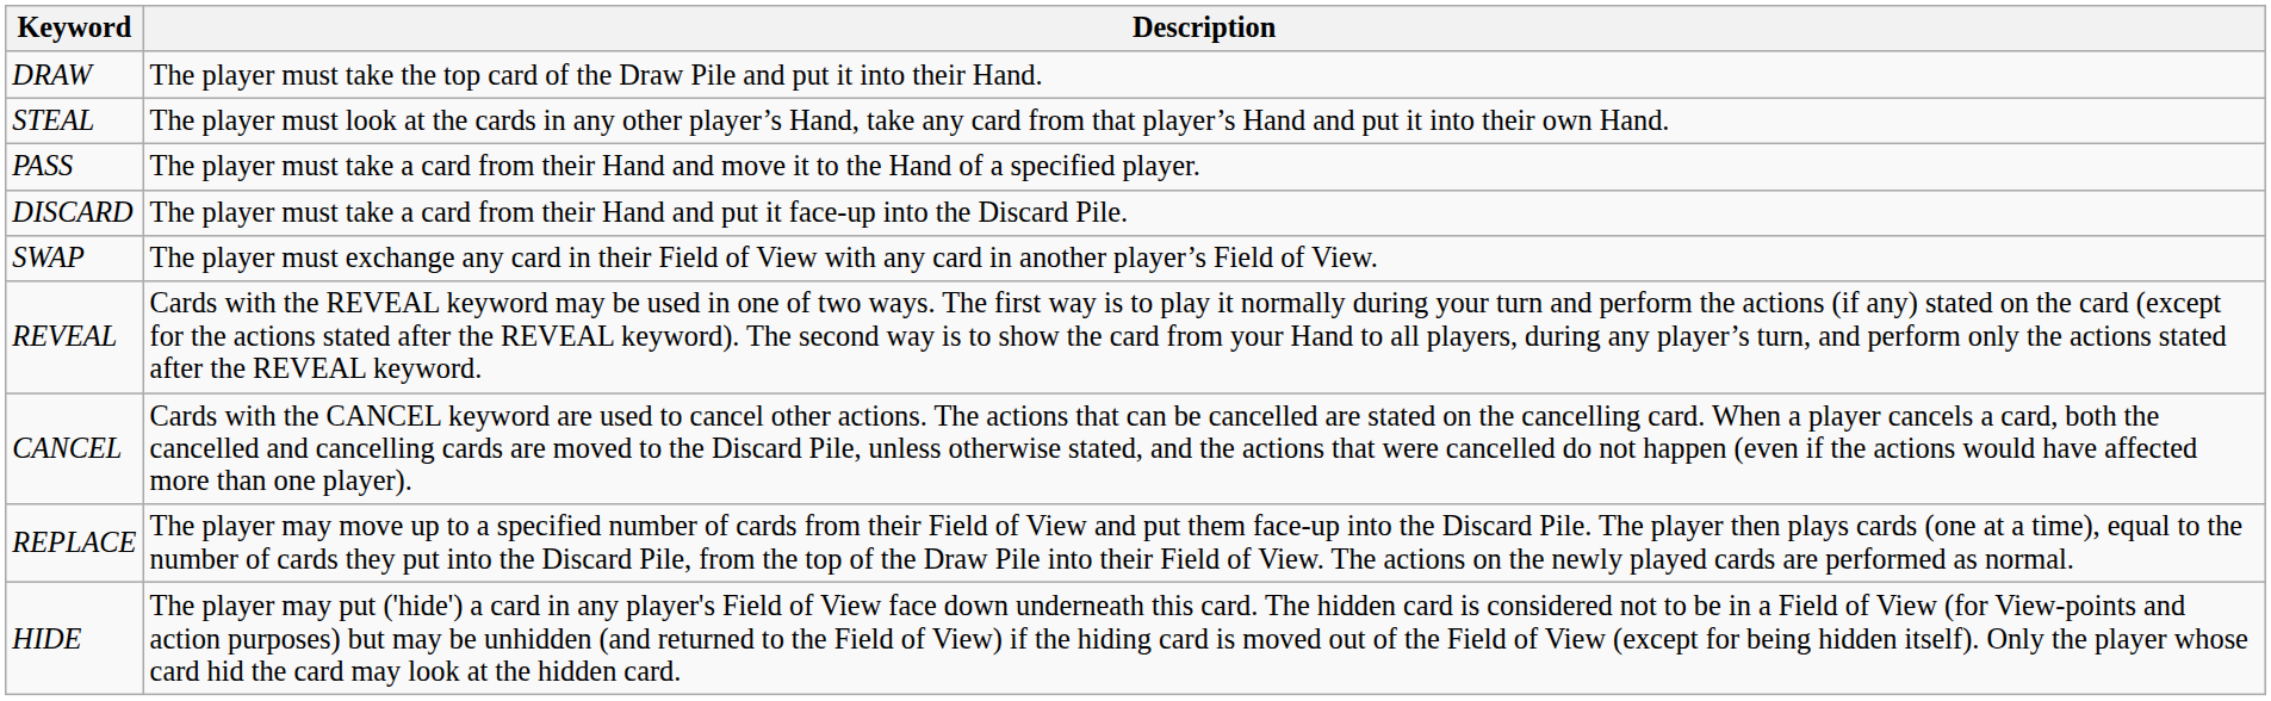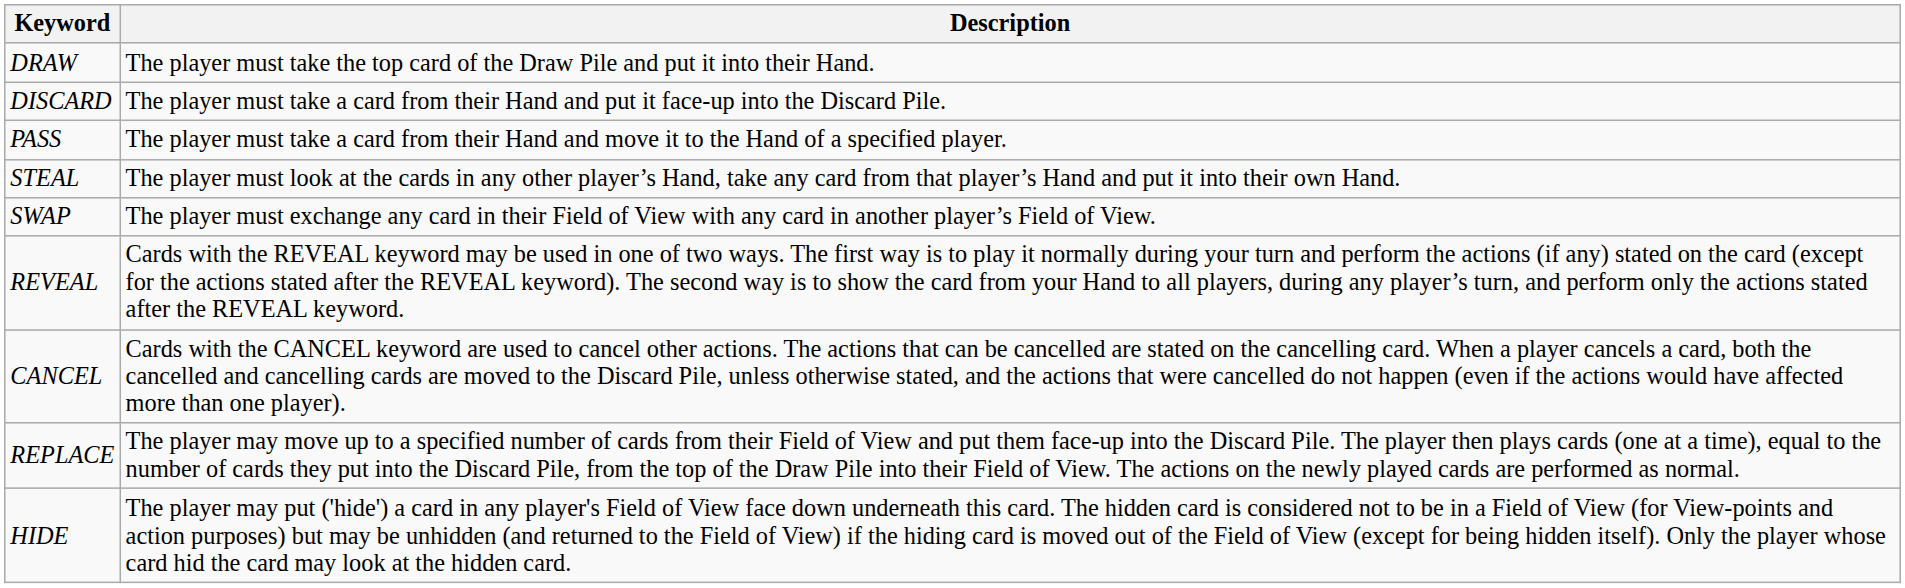 <table class="wikitable">
 <tr>
 <th>Keyword</th>
 <th>Description</th>
 </tr>
 <tr>
 <td><em>DRAW</em></td>
 <td>The player must take the top card of the Draw Pile and put it into their Hand.</td>
 </tr>
 <tr>
-<td><em>STEAL</em></td>
-<td>The player must look at the cards in any other player’s Hand, take any card from that player’s Hand and put it into their own Hand.</td>
+<td><em>DISCARD</em></td>
+<td>The player must take a card from their Hand and put it face-up into the Discard Pile.</td>
 </tr>
 <tr>
 <td><em>PASS</em></td>
 <td>The player must take a card from their Hand and move it to the Hand of a specified player.</td>
 </tr>
 <tr>
-<td><em>DISCARD</em></td>
-<td>The player must take a card from their Hand and put it face-up into the Discard Pile.</td>
+<td><em>STEAL</em></td>
+<td>The player must look at the cards in any other player’s Hand, take any card from that player’s Hand and put it into their own Hand.</td>
 </tr>
 <tr>
 <td><em>SWAP</em></td>
 <td>The player must exchange any card in their Field of View with any card in another player’s Field of View.</td>
 </tr>
 <tr>
 <td><em>REVEAL</em></td>
 <td>Cards with the REVEAL keyword may be used in one of two ways.  The first way is to play it normally during your turn and perform the actions (if any) stated on the card (except for the actions stated after the REVEAL keyword).  The second way is to show the card from your Hand to all players, during any player’s turn, and perform only the actions stated after the REVEAL keyword.</td>
 </tr>
 <tr>
 <td><em>CANCEL</em></td>
 <td>Cards with the CANCEL keyword are used to cancel other actions.  The actions that can be cancelled are stated on the cancelling card.  When a player cancels a card, both the cancelled and cancelling cards are moved to the Discard Pile, unless otherwise stated, and the actions that were cancelled do not happen (even if the actions would have affected more than one player).</td>
 </tr>
 <tr>
 <td><em>REPLACE</em></td>
 <td>The player may move up to a specified number of cards from their Field of View and put them face-up into the Discard Pile.  The player then plays cards (one at a time), equal to the number of cards they put into the Discard Pile, from the top of the Draw Pile into their Field of View.  The actions on the newly played cards are performed as normal.</td>
 </tr>
 <tr>
 <td><em>HIDE</em></td>
 <td>The player may put ('hide') a card in any player's Field of View face down underneath this card.  The hidden card is considered not to be in a Field of View (for View-points and action purposes) but may be unhidden (and returned to the Field of View) if the hiding card is moved out of the Field of View (except for being hidden itself).  Only the player whose card hid the card may look at the hidden card.</td>
 </tr>
 </table>
